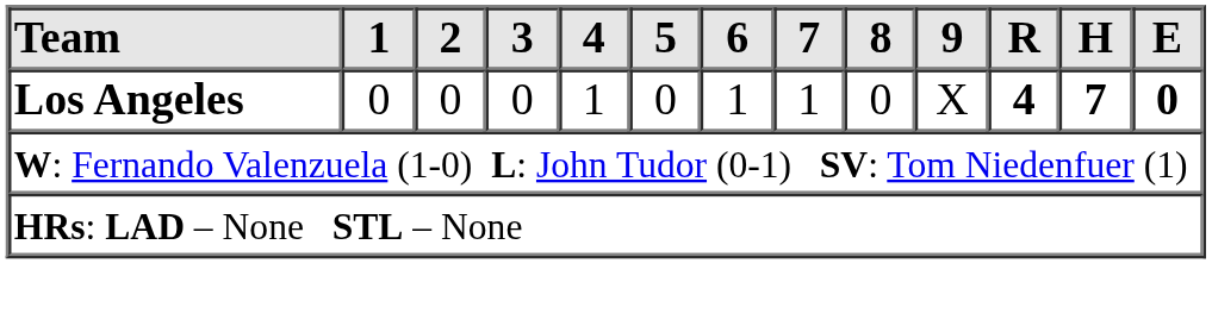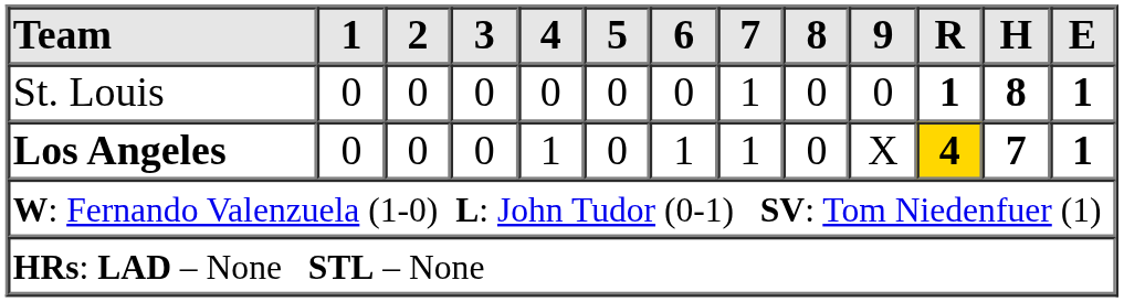 <table border=1 cellspacing=0 width=425 style="margin-left:3em;">
 <tr style="text-align:center; background-color:#e6e6e6;">
 <th align=left width=28%>Team</th>
 <th width=6%>1</th>
 <th width=6%>2</th>
 <th width=6%>3</th>
 <th width=6%>4</th>
 <th width=6%>5</th>
 <th width=6%>6</th>
 <th width=6%>7</th>
 <th width=6%>8</th>
 <th width=6%>9</th>
 <th width=6%>R</th>
 <th width=6%>H</th>
 <th width=6%>E</th>
 </tr>
 <tr style="text-align:center;">
+<td align=left>St. Louis</td>
+<td>0</td>
+<td>0</td>
+<td>0</td>
+<td>0</td>
+<td>0</td>
+<td>0</td>
+<td>1</td>
+<td>0</td>
+<td>0</td>
+<td><strong>1</strong></td>
+<td><strong>8</strong></td>
+<td><strong>1</strong></td>
+</tr>
+<tr style="text-align:center;">
 <td align=left><strong>Los Angeles</strong></td>
 <td>0</td>
 <td>0</td>
 <td>0</td>
 <td>1</td>
 <td>0</td>
 <td>1</td>
 <td>1</td>
 <td>0</td>
 <td>X</td>
-<td><strong>4</strong></td>
+<td style="background: gold;"><strong>4</strong></td>
 <td><strong>7</strong></td>
-<td><strong>0</strong></td>
+<td><strong>1</strong></td>
 </tr>
 <tr style="text-align:left;">
 <td colspan=13><small><strong>W</strong>: <a href='#'>Fernando Valenzuela</a> (1-0)  <strong>L</strong>: <a href='#'>John Tudor</a> (0-1)   <strong>SV</strong>: <a href='#'>Tom Niedenfuer</a> (1)</small></td>
 </tr>
 <tr style="text-align:left;">
 <td colspan=13><small><strong>HRs</strong>: <strong>LAD</strong> – None   <strong>STL</strong> – None</small></td>
 </tr>
 </table>
